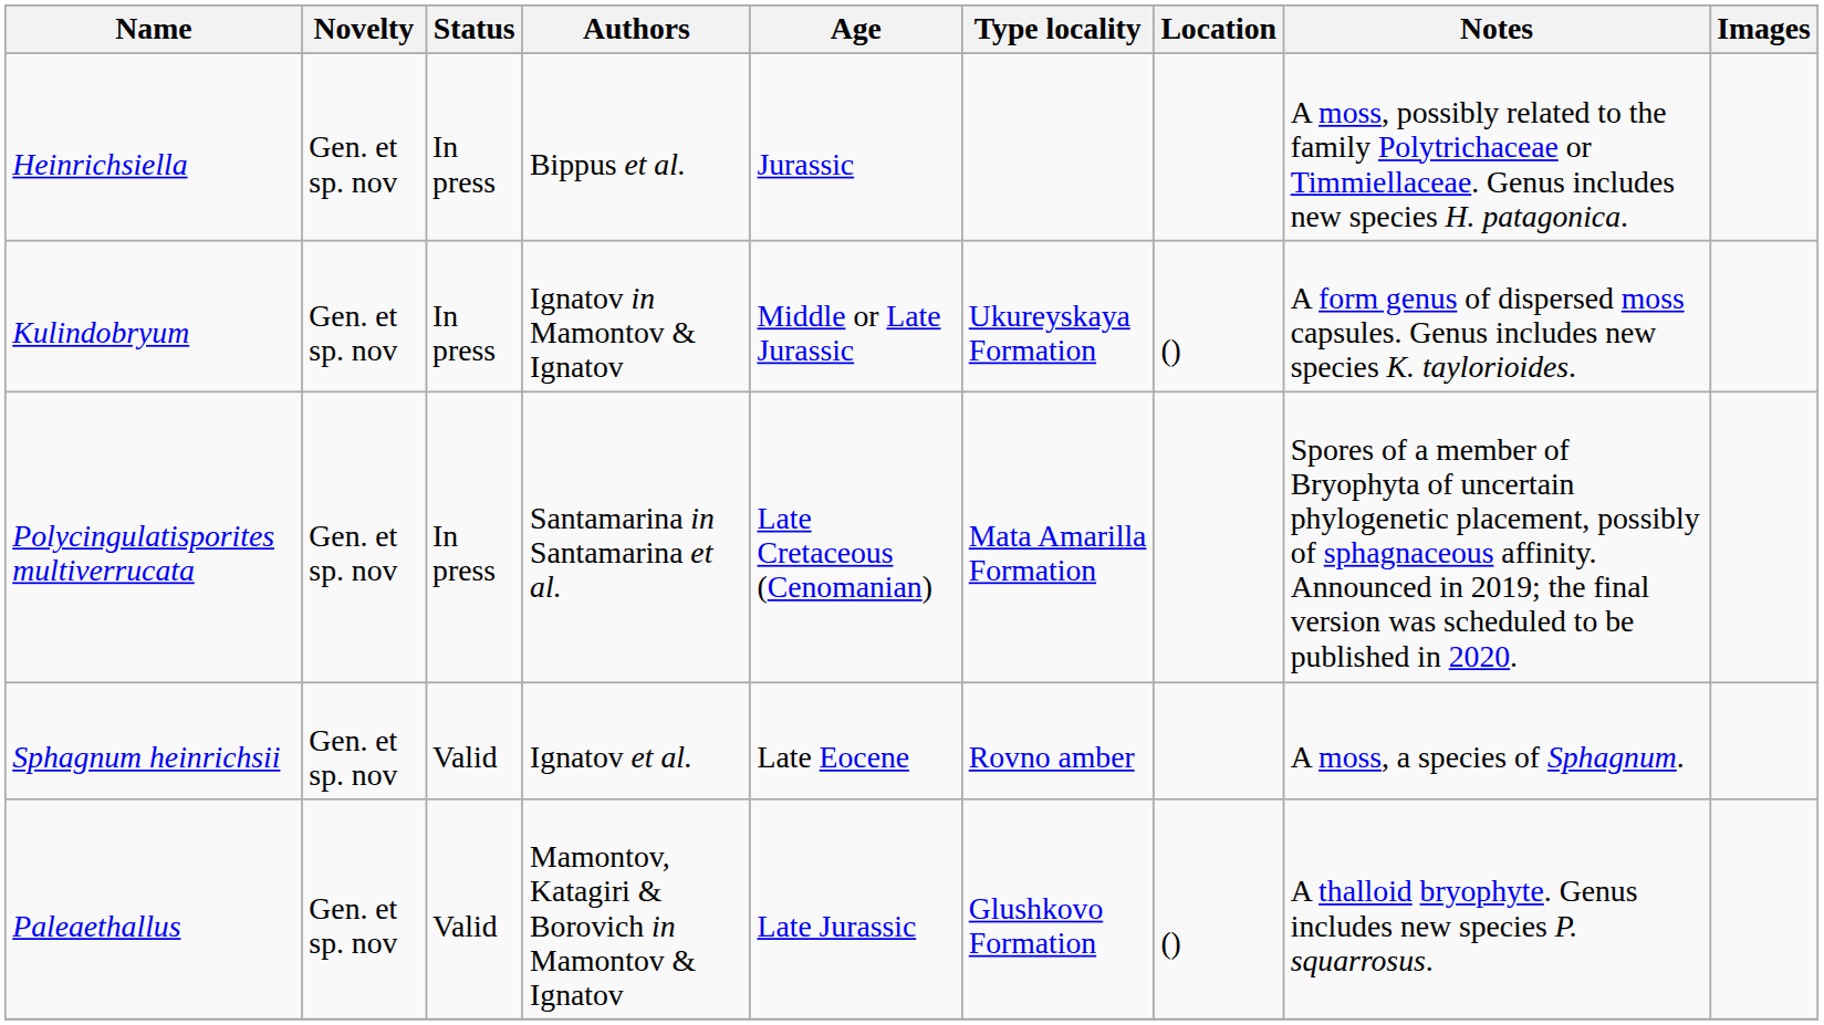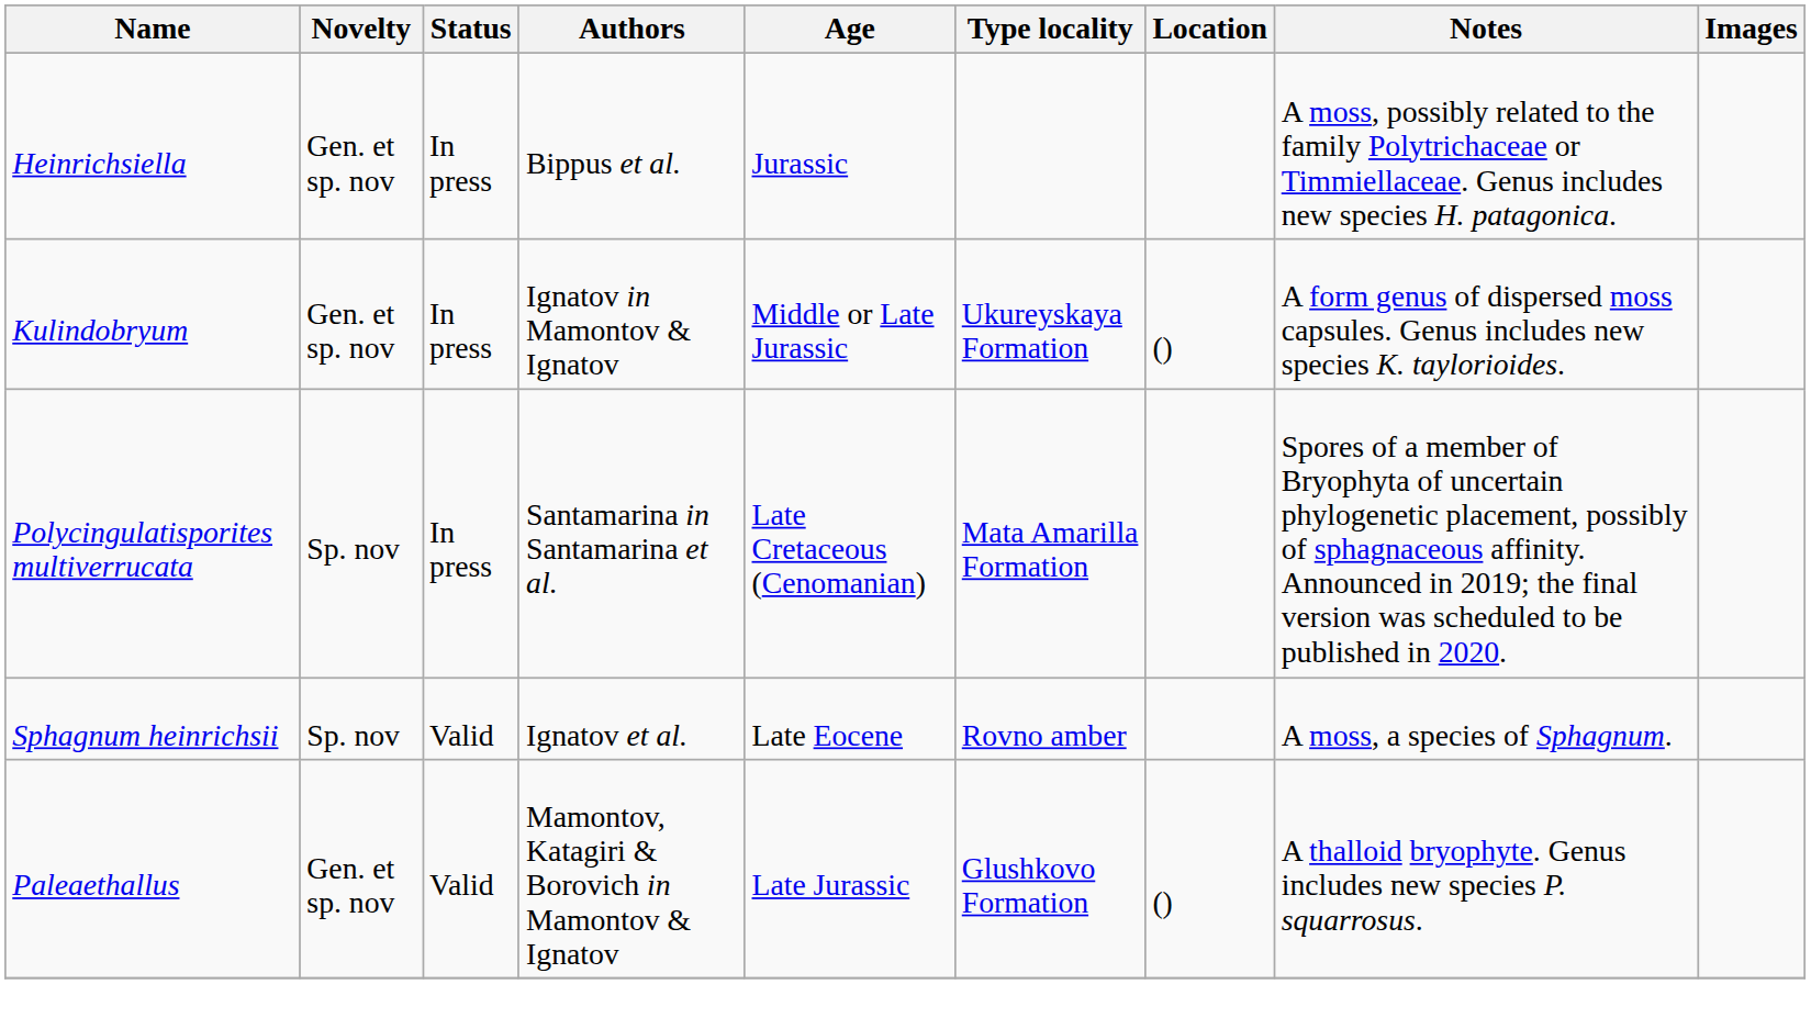 <table class="wikitable sortable" align="center" width="75%">
 <tr>
 <th>Name</th>
 <th>Novelty</th>
 <th>Status</th>
 <th>Authors</th>
 <th>Age</th>
 <th>Type locality</th>
 <th>Location</th>
 <th>Notes</th>
 <th>Images</th>
 </tr>
 <tr>
 <td><br><em><a href='#'>Heinrichsiella</a></em></td>
 <td><br>Gen. et sp. nov</td>
 <td><br>In press</td>
 <td><br>Bippus <em>et al.</em></td>
 <td><br><a href='#'>Jurassic</a></td>
 <td></td>
 <td><br></td>
 <td><br>A <a href='#'>moss</a>, possibly related to the family <a href='#'>Polytrichaceae</a> or <a href='#'>Timmiellaceae</a>. Genus includes new species <em>H. patagonica</em>.</td>
 <td></td>
 </tr>
 <tr>
 <td><br><em><a href='#'>Kulindobryum</a></em></td>
 <td><br>Gen. et sp. nov</td>
 <td><br>In press</td>
 <td><br>Ignatov <em>in</em> Mamontov & Ignatov</td>
 <td><br><a href='#'>Middle</a> or <a href='#'>Late Jurassic</a></td>
 <td><br><a href='#'>Ukureyskaya Formation</a></td>
 <td><br><br>()</td>
 <td><br>A <a href='#'>form genus</a> of dispersed <a href='#'>moss</a> capsules. Genus includes new species <em>K. taylorioides</em>.</td>
 <td></td>
 </tr>
 <tr>
 <td><br><em><a href='#'>Polycingulatisporites multiverrucata</a></em></td>
-<td><br>Gen. et sp. nov</td>
+<td><br>Sp. nov</td>
 <td><br>In press</td>
 <td><br>Santamarina <em>in</em> Santamarina <em>et al.</em></td>
 <td><br><a href='#'>Late Cretaceous</a> (<a href='#'>Cenomanian</a>)</td>
 <td><br><a href='#'>Mata Amarilla Formation</a></td>
 <td><br></td>
 <td><br>Spores of a member of Bryophyta of uncertain phylogenetic placement, possibly of <a href='#'>sphagnaceous</a> affinity. Announced in 2019; the final version was scheduled to be published in <a href='#'>2020</a>.</td>
 <td></td>
 </tr>
 <tr>
 <td><br><em><a href='#'>Sphagnum heinrichsii</a></em></td>
-<td><br>Gen. et sp. nov</td>
+<td><br>Sp. nov</td>
 <td><br>Valid</td>
 <td><br>Ignatov <em>et al.</em></td>
 <td><br>Late <a href='#'>Eocene</a></td>
 <td><br><a href='#'>Rovno amber</a></td>
 <td><br></td>
 <td><br>A <a href='#'>moss</a>, a species of <em><a href='#'>Sphagnum</a></em>.</td>
 <td></td>
 </tr>
 <tr>
 <td><br><em><a href='#'>Paleaethallus</a></em></td>
 <td><br>Gen. et sp. nov</td>
 <td><br>Valid</td>
 <td><br>Mamontov, Katagiri & Borovich <em>in</em> Mamontov & Ignatov</td>
 <td><br><a href='#'>Late Jurassic</a></td>
 <td><br><a href='#'>Glushkovo Formation</a></td>
 <td><br><br>()</td>
 <td><br>A <a href='#'>thalloid</a> <a href='#'>bryophyte</a>. Genus includes new species <em>P. squarrosus</em>.</td>
 <td></td>
 </tr>
 <tr>
 </tr>
 </table>
